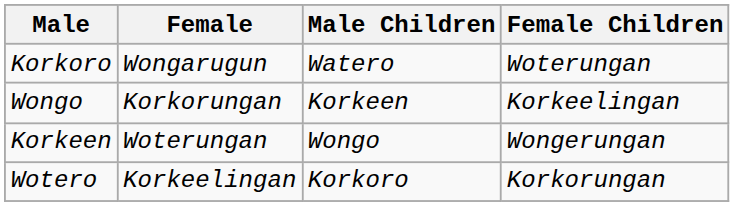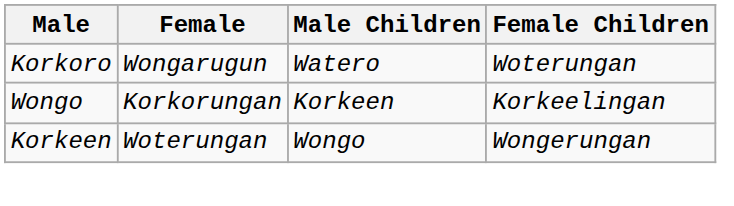 <table class="wikitable">
 <tr>
 <th>Male</th>
 <th>Female</th>
 <th>Male Children</th>
 <th>Female Children</th>
 </tr>
 <tr>
 <td><em>Korkoro</em></td>
 <td><em>Wongarugun</em></td>
 <td><em>Watero</em></td>
 <td><em>Woterungan</em></td>
 </tr>
 <tr>
 <td><em>Wongo</em></td>
 <td><em>Korkorungan</em></td>
 <td><em>Korkeen</em></td>
 <td><em>Korkeelingan</em></td>
 </tr>
 <tr>
 <td><em>Korkeen</em></td>
 <td><em>Woterungan</em></td>
 <td><em>Wongo</em></td>
 <td><em>Wongerungan</em></td>
 </tr>
-<tr>
-<td><em>Wotero</em></td>
-<td><em>Korkeelingan</em></td>
-<td><em>Korkoro</em></td>
-<td><em>Korkorungan</em></td>
-</tr>
 </table>
